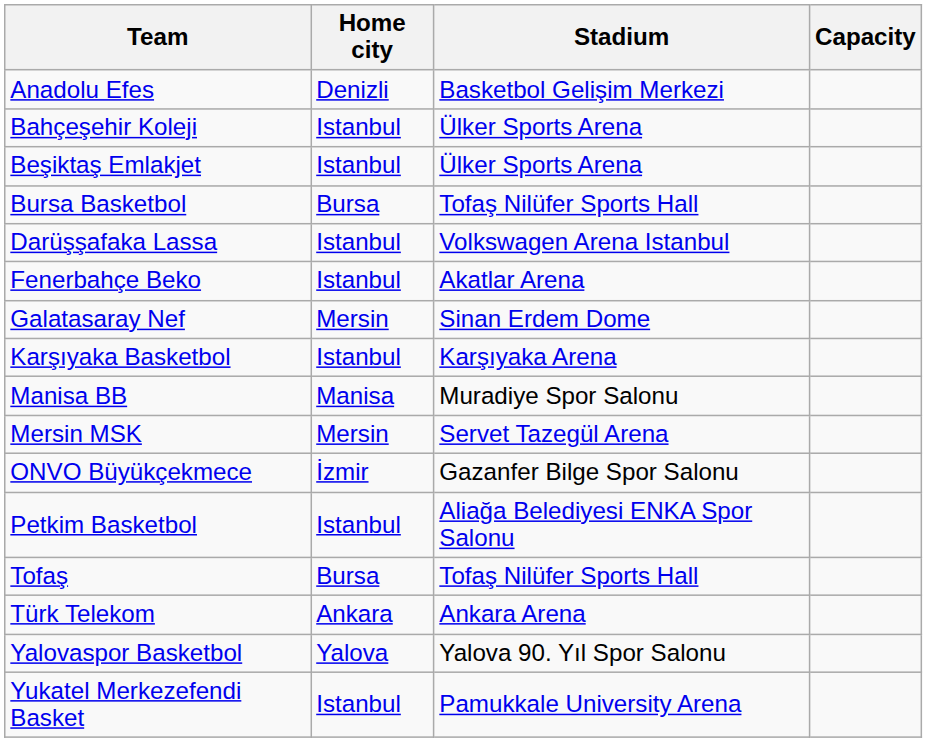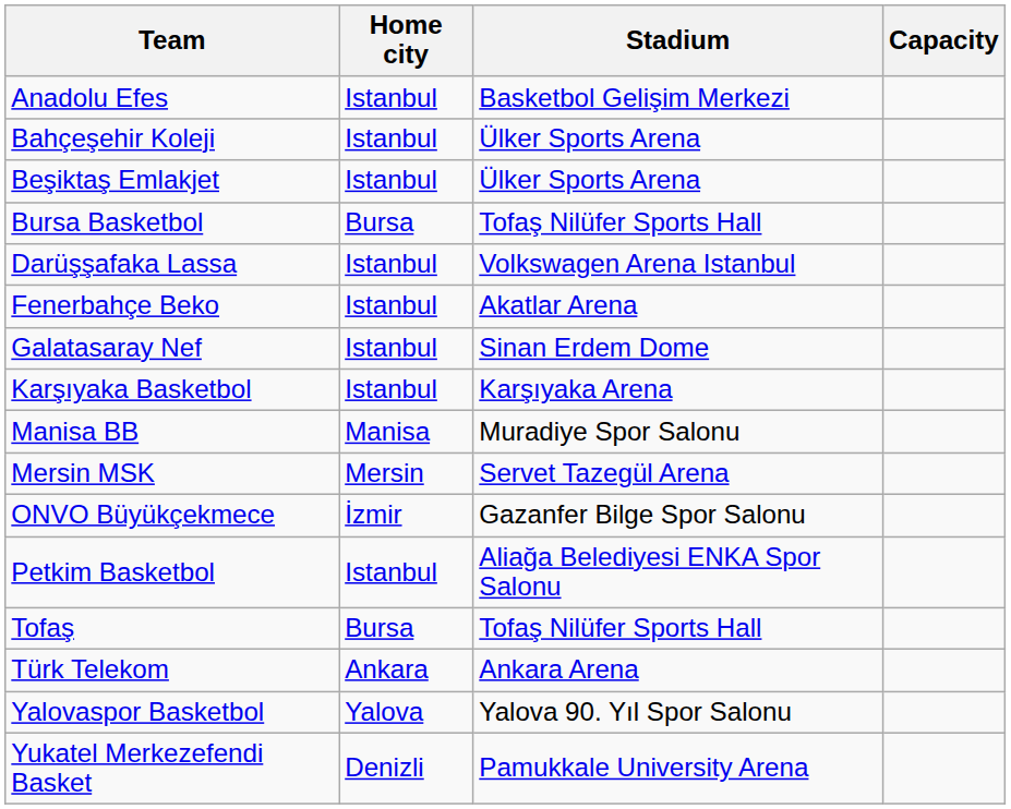 <table class="wikitable sortable" style="text-align: left;">
 <tr>
 <th>Team</th>
 <th>Home city</th>
 <th>Stadium</th>
 <th>Capacity</th>
 </tr>
 <tr>
 <td><a href='#'>Anadolu Efes</a></td>
-<td><a href='#'>Denizli</a></td>
+<td><a href='#'>Istanbul</a></td>
 <td><a href='#'>Basketbol Gelişim Merkezi</a></td>
 <td></td>
 </tr>
 <tr>
 <td><a href='#'>Bahçeşehir Koleji</a></td>
 <td><a href='#'>Istanbul</a></td>
 <td><a href='#'>Ülker Sports Arena</a></td>
 <td></td>
 </tr>
 <tr>
 <td><a href='#'>Beşiktaş Emlakjet</a></td>
 <td><a href='#'>Istanbul</a></td>
 <td><a href='#'>Ülker Sports Arena</a></td>
 <td></td>
 </tr>
 <tr>
 <td><a href='#'>Bursa Basketbol</a></td>
 <td><a href='#'>Bursa</a></td>
 <td><a href='#'>Tofaş Nilüfer Sports Hall</a></td>
 <td></td>
 </tr>
 <tr>
 <td><a href='#'>Darüşşafaka Lassa</a></td>
 <td><a href='#'>Istanbul</a></td>
 <td><a href='#'>Volkswagen Arena Istanbul</a></td>
 <td></td>
 </tr>
 <tr>
 <td><a href='#'>Fenerbahçe Beko</a></td>
 <td><a href='#'>Istanbul</a></td>
 <td><a href='#'>Akatlar Arena</a></td>
 <td></td>
 </tr>
 <tr>
 <td><a href='#'>Galatasaray Nef</a></td>
-<td><a href='#'>Mersin</a></td>
+<td><a href='#'>Istanbul</a></td>
 <td><a href='#'>Sinan Erdem Dome</a></td>
 <td></td>
 </tr>
 <tr>
 <td><a href='#'>Karşıyaka Basketbol</a></td>
 <td><a href='#'>Istanbul</a></td>
 <td><a href='#'>Karşıyaka Arena</a></td>
 <td></td>
 </tr>
 <tr>
 <td><a href='#'>Manisa BB</a></td>
 <td><a href='#'>Manisa</a></td>
 <td>Muradiye Spor Salonu</td>
 <td></td>
 </tr>
 <tr>
 <td><a href='#'>Mersin MSK</a></td>
 <td><a href='#'>Mersin</a></td>
 <td><a href='#'>Servet Tazegül Arena</a></td>
 <td></td>
 </tr>
 <tr>
 <td><a href='#'>ONVO Büyükçekmece</a></td>
 <td><a href='#'>İzmir</a></td>
 <td>Gazanfer Bilge Spor Salonu</td>
 <td></td>
 </tr>
 <tr>
 <td><a href='#'>Petkim Basketbol</a></td>
 <td><a href='#'>Istanbul</a></td>
 <td><a href='#'>Aliağa Belediyesi ENKA Spor Salonu</a></td>
 <td></td>
 </tr>
 <tr>
 <td><a href='#'>Tofaş</a></td>
 <td><a href='#'>Bursa</a></td>
 <td><a href='#'>Tofaş Nilüfer Sports Hall</a></td>
 <td></td>
 </tr>
 <tr>
 <td><a href='#'>Türk Telekom</a></td>
 <td><a href='#'>Ankara</a></td>
 <td><a href='#'>Ankara Arena</a></td>
 <td></td>
 </tr>
 <tr>
 <td><a href='#'>Yalovaspor Basketbol</a></td>
 <td><a href='#'>Yalova</a></td>
 <td>Yalova 90. Yıl Spor Salonu</td>
 <td></td>
 </tr>
 <tr>
 <td><a href='#'>Yukatel Merkezefendi Basket</a></td>
-<td><a href='#'>Istanbul</a></td>
+<td><a href='#'>Denizli</a></td>
 <td><a href='#'>Pamukkale University Arena</a></td>
 <td></td>
 </tr>
 </table>
